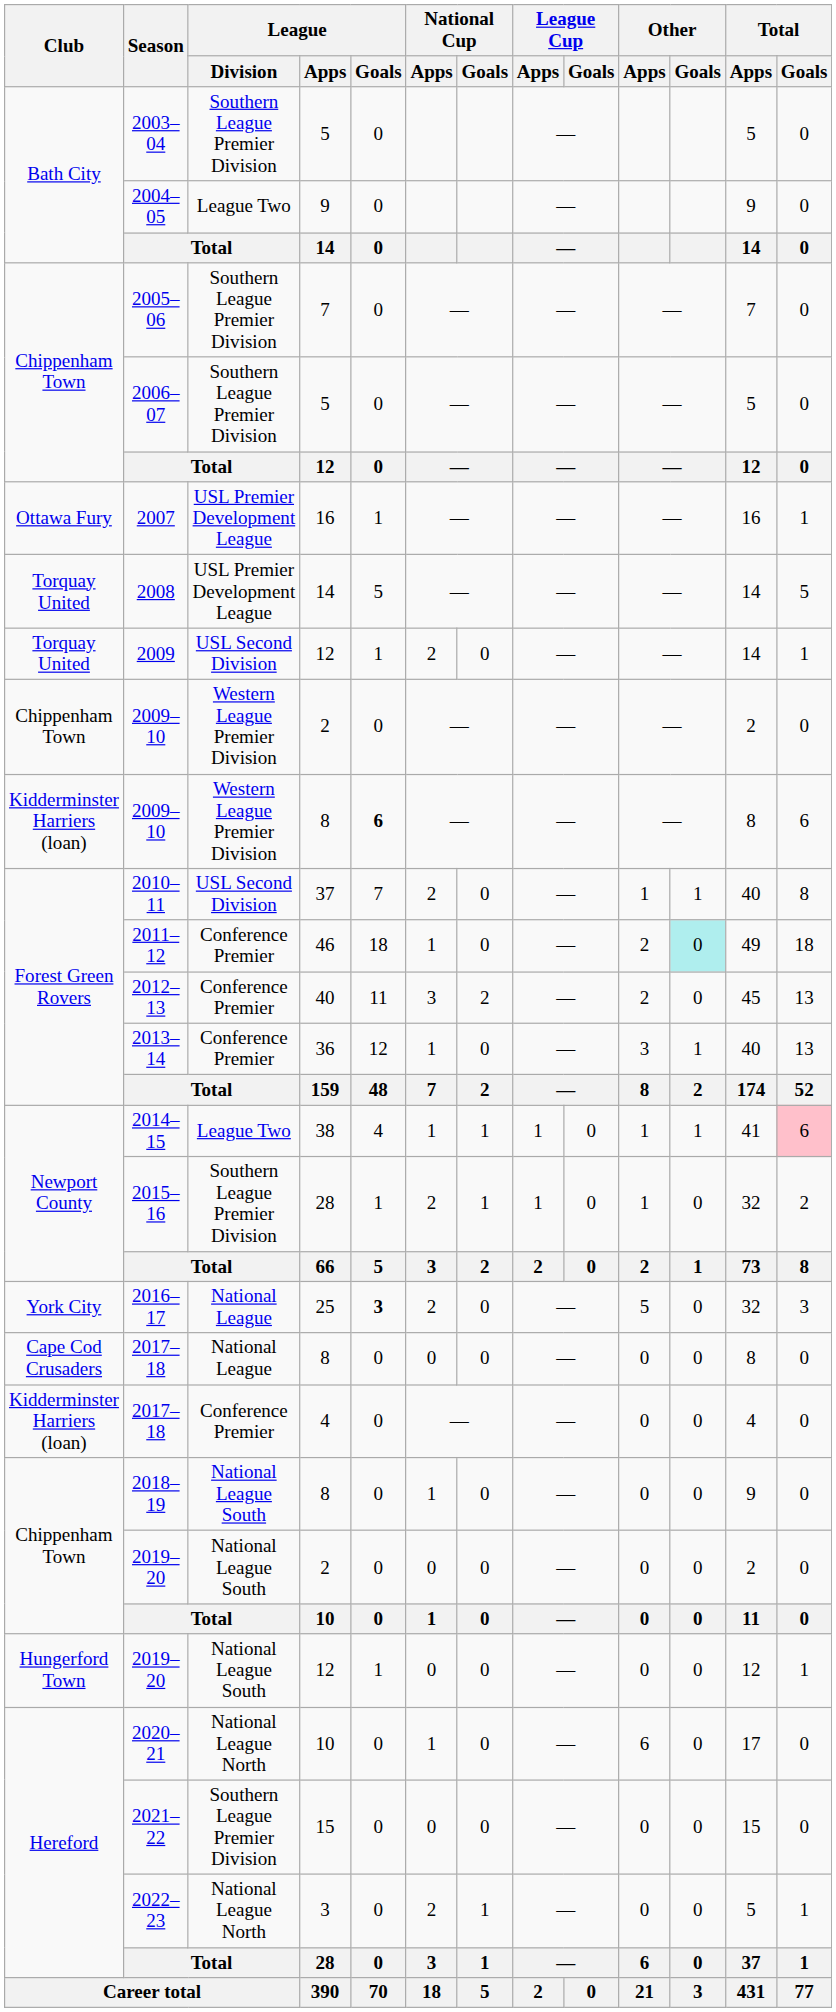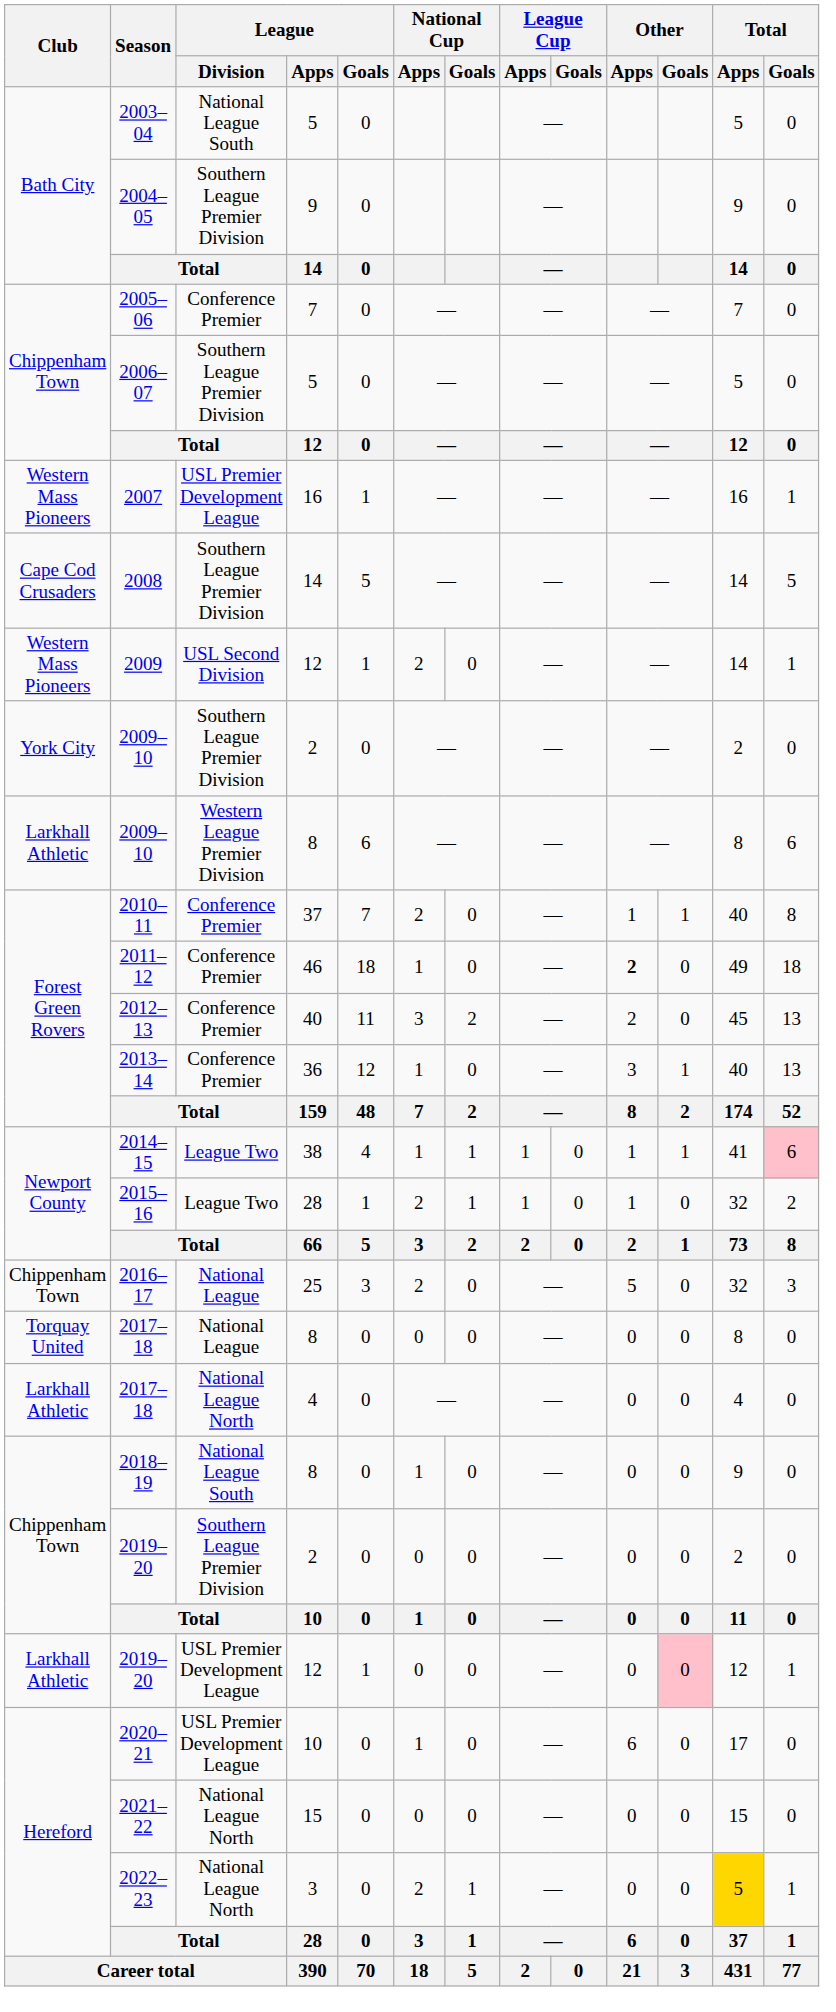 <table class=wikitable style="text-align: center">
 <tr>
 <th rowspan=2>Club</th>
 <th rowspan=2>Season</th>
 <th colspan=3>League</th>
 <th colspan=2>National Cup</th>
 <th colspan=2><a href='#'>League Cup</a></th>
 <th colspan=2>Other</th>
 <th colspan=2>Total</th>
 </tr>
 <tr>
 <th>Division</th>
 <th>Apps</th>
 <th>Goals</th>
 <th>Apps</th>
 <th>Goals</th>
 <th>Apps</th>
 <th>Goals</th>
 <th>Apps</th>
 <th>Goals</th>
 <th>Apps</th>
 <th>Goals</th>
 </tr>
 <tr>
 <td rowspan=3><a href='#'>Bath City</a></td>
 <td><a href='#'>2003–04</a></td>
-<td><a href='#'>Southern League</a> Premier Division</td>
+<td>National League South</td>
 <td>5</td>
 <td>0</td>
 <td></td>
 <td></td>
 <td colspan=2>—</td>
 <td></td>
 <td></td>
 <td>5</td>
 <td>0</td>
 </tr>
 <tr>
 <td><a href='#'>2004–05</a></td>
-<td>League Two</td>
+<td>Southern League Premier Division</td>
 <td>9</td>
 <td>0</td>
 <td></td>
 <td></td>
 <td colspan=2>—</td>
 <td></td>
 <td></td>
 <td>9</td>
 <td>0</td>
 </tr>
 <tr>
 <th colspan=2>Total</th>
 <th>14</th>
 <th>0</th>
 <th></th>
 <th></th>
 <th colspan=2>—</th>
 <th></th>
 <th></th>
 <th>14</th>
 <th>0</th>
 </tr>
 <tr>
 <td rowspan=3><a href='#'>Chippenham Town</a></td>
 <td><a href='#'>2005–06</a></td>
-<td>Southern League Premier Division</td>
+<td>Conference Premier</td>
 <td>7</td>
 <td>0</td>
 <td colspan=2>—</td>
 <td colspan=2>—</td>
 <td colspan=2>—</td>
 <td>7</td>
 <td>0</td>
 </tr>
 <tr>
 <td><a href='#'>2006–07</a></td>
 <td>Southern League Premier Division</td>
 <td>5</td>
 <td>0</td>
 <td colspan=2>—</td>
 <td colspan=2>—</td>
 <td colspan=2>—</td>
 <td>5</td>
 <td>0</td>
 </tr>
 <tr>
 <th colspan=2>Total</th>
 <th>12</th>
 <th>0</th>
 <th colspan=2>—</th>
 <th colspan=2>—</th>
 <th colspan=2>—</th>
 <th>12</th>
 <th>0</th>
 </tr>
 <tr>
-<td><a href='#'>Ottawa Fury</a></td>
+<td><a href='#'>Western Mass Pioneers</a></td>
 <td><a href='#'>2007</a></td>
 <td><a href='#'>USL Premier Development League</a></td>
 <td>16</td>
 <td>1</td>
 <td colspan=2>—</td>
 <td colspan=2>—</td>
 <td colspan=2>—</td>
 <td>16</td>
 <td>1</td>
 </tr>
 <tr>
-<td><a href='#'>Torquay United</a></td>
+<td><a href='#'>Cape Cod Crusaders</a></td>
 <td><a href='#'>2008</a></td>
-<td>USL Premier Development League</td>
+<td>Southern League Premier Division</td>
 <td>14</td>
 <td>5</td>
 <td colspan=2>—</td>
 <td colspan=2>—</td>
 <td colspan=2>—</td>
 <td>14</td>
 <td>5</td>
 </tr>
 <tr>
-<td><a href='#'>Torquay United</a></td>
+<td><a href='#'>Western Mass Pioneers</a></td>
 <td><a href='#'>2009</a></td>
 <td><a href='#'>USL Second Division</a></td>
 <td>12</td>
 <td>1</td>
 <td>2</td>
 <td>0</td>
 <td colspan=2>—</td>
 <td colspan=2>—</td>
 <td>14</td>
 <td>1</td>
 </tr>
 <tr>
-<td>Chippenham Town</td>
+<td><a href='#'>York City</a></td>
 <td><a href='#'>2009–10</a></td>
-<td><a href='#'>Western League</a> Premier Division</td>
+<td>Southern League Premier Division</td>
 <td>2</td>
 <td>0</td>
 <td colspan=2>—</td>
 <td colspan=2>—</td>
 <td colspan=2>—</td>
 <td>2</td>
 <td>0</td>
 </tr>
 <tr>
-<td><a href='#'>Kidderminster Harriers</a> (loan)</td>
+<td><a href='#'>Larkhall Athletic</a></td>
 <td><a href='#'>2009–10</a></td>
 <td><a href='#'>Western League</a> Premier Division</td>
 <td>8</td>
-<td><strong>6</strong></td>
+<td>6</td>
 <td colspan=2>—</td>
 <td colspan=2>—</td>
 <td colspan=2>—</td>
 <td>8</td>
 <td>6</td>
 </tr>
 <tr>
 <td rowspan=5><a href='#'>Forest Green Rovers</a></td>
 <td><a href='#'>2010–11</a></td>
-<td><a href='#'>USL Second Division</a></td>
+<td><a href='#'>Conference Premier</a></td>
 <td>37</td>
 <td>7</td>
 <td>2</td>
 <td>0</td>
 <td colspan=2>—</td>
 <td>1</td>
 <td>1</td>
 <td>40</td>
 <td>8</td>
 </tr>
 <tr>
 <td><a href='#'>2011–12</a></td>
 <td>Conference Premier</td>
 <td>46</td>
 <td>18</td>
 <td>1</td>
 <td>0</td>
 <td colspan=2>—</td>
-<td>2</td>
-<td style="background: paleturquoise;">0</td>
+<td><strong>2</strong></td>
+<td>0</td>
 <td>49</td>
 <td>18</td>
 </tr>
 <tr>
 <td><a href='#'>2012–13</a></td>
 <td>Conference Premier</td>
 <td>40</td>
 <td>11</td>
 <td>3</td>
 <td>2</td>
 <td colspan=2>—</td>
 <td>2</td>
 <td>0</td>
 <td>45</td>
 <td>13</td>
 </tr>
 <tr>
 <td><a href='#'>2013–14</a></td>
 <td>Conference Premier</td>
 <td>36</td>
 <td>12</td>
 <td>1</td>
 <td>0</td>
 <td colspan=2>—</td>
 <td>3</td>
 <td>1</td>
 <td>40</td>
 <td>13</td>
 </tr>
 <tr>
 <th colspan=2>Total</th>
 <th>159</th>
 <th>48</th>
 <th>7</th>
 <th>2</th>
 <th colspan=2>—</th>
 <th>8</th>
 <th>2</th>
 <th>174</th>
 <th>52</th>
 </tr>
 <tr>
 <td rowspan=3><a href='#'>Newport County</a></td>
 <td><a href='#'>2014–15</a></td>
 <td><a href='#'>League Two</a></td>
 <td>38</td>
 <td>4</td>
 <td>1</td>
 <td>1</td>
 <td>1</td>
 <td>0</td>
 <td>1</td>
 <td>1</td>
 <td>41</td>
 <td style="background: pink;">6</td>
 </tr>
 <tr>
 <td><a href='#'>2015–16</a></td>
-<td>Southern League Premier Division</td>
+<td>League Two</td>
 <td>28</td>
 <td>1</td>
 <td>2</td>
 <td>1</td>
 <td>1</td>
 <td>0</td>
 <td>1</td>
 <td>0</td>
 <td>32</td>
 <td>2</td>
 </tr>
 <tr>
 <th colspan=2>Total</th>
 <th>66</th>
 <th>5</th>
 <th>3</th>
 <th>2</th>
 <th>2</th>
 <th>0</th>
 <th>2</th>
 <th>1</th>
 <th>73</th>
 <th>8</th>
 </tr>
 <tr>
-<td><a href='#'>York City</a></td>
+<td>Chippenham Town</td>
 <td><a href='#'>2016–17</a></td>
 <td><a href='#'>National League</a></td>
 <td>25</td>
-<td><strong>3</strong></td>
+<td>3</td>
 <td>2</td>
 <td>0</td>
 <td colspan=2>—</td>
 <td>5</td>
 <td>0</td>
 <td>32</td>
 <td>3</td>
 </tr>
 <tr>
-<td><a href='#'>Cape Cod Crusaders</a></td>
+<td><a href='#'>Torquay United</a></td>
 <td><a href='#'>2017–18</a></td>
 <td>National League</td>
 <td>8</td>
 <td>0</td>
 <td>0</td>
 <td>0</td>
 <td colspan=2>—</td>
 <td>0</td>
 <td>0</td>
 <td>8</td>
 <td>0</td>
 </tr>
 <tr>
-<td><a href='#'>Kidderminster Harriers</a> (loan)</td>
+<td><a href='#'>Larkhall Athletic</a></td>
 <td><a href='#'>2017–18</a></td>
-<td>Conference Premier</td>
+<td><a href='#'>National League North</a></td>
 <td>4</td>
 <td>0</td>
 <td colspan=2>—</td>
 <td colspan=2>—</td>
 <td>0</td>
 <td>0</td>
 <td>4</td>
 <td>0</td>
 </tr>
 <tr>
 <td rowspan="3">Chippenham Town</td>
 <td><a href='#'>2018–19</a></td>
 <td><a href='#'>National League South</a></td>
 <td>8</td>
 <td>0</td>
 <td>1</td>
 <td>0</td>
 <td colspan="2">—</td>
 <td>0</td>
 <td>0</td>
 <td>9</td>
 <td>0</td>
 </tr>
 <tr>
 <td><a href='#'>2019–20</a></td>
-<td>National League South</td>
+<td><a href='#'>Southern League</a> Premier Division</td>
 <td>2</td>
 <td>0</td>
 <td>0</td>
 <td>0</td>
 <td colspan="2">—</td>
 <td>0</td>
 <td>0</td>
 <td>2</td>
 <td>0</td>
 </tr>
 <tr>
 <th colspan="2">Total</th>
 <th>10</th>
 <th>0</th>
 <th>1</th>
 <th>0</th>
 <th colspan="2">—</th>
 <th>0</th>
 <th>0</th>
 <th>11</th>
 <th>0</th>
 </tr>
 <tr>
-<td><a href='#'>Hungerford Town</a></td>
+<td><a href='#'>Larkhall Athletic</a></td>
 <td><a href='#'>2019–20</a></td>
-<td>National League South</td>
+<td>USL Premier Development League</td>
 <td>12</td>
 <td>1</td>
 <td>0</td>
 <td>0</td>
 <td colspan="2">—</td>
 <td>0</td>
-<td>0</td>
+<td style="background: pink;">0</td>
 <td>12</td>
 <td>1</td>
 </tr>
 <tr>
 <td rowspan="4"><a href='#'>Hereford</a></td>
 <td><a href='#'>2020–21</a></td>
-<td>National League North</td>
+<td>USL Premier Development League</td>
 <td>10</td>
 <td>0</td>
 <td>1</td>
 <td>0</td>
 <td colspan="2">—</td>
 <td>6</td>
 <td>0</td>
 <td>17</td>
 <td>0</td>
 </tr>
 <tr>
 <td><a href='#'>2021–22</a></td>
-<td>Southern League Premier Division</td>
+<td>National League North</td>
 <td>15</td>
 <td>0</td>
 <td>0</td>
 <td>0</td>
 <td colspan="2">—</td>
 <td>0</td>
 <td>0</td>
 <td>15</td>
 <td>0</td>
 </tr>
 <tr>
 <td><a href='#'>2022–23</a></td>
 <td>National League North</td>
 <td>3</td>
 <td>0</td>
 <td>2</td>
 <td>1</td>
 <td colspan="2">—</td>
 <td>0</td>
 <td>0</td>
-<td>5</td>
+<td style="background: gold;">5</td>
 <td>1</td>
 </tr>
 <tr>
 <th colspan="2">Total</th>
 <th>28</th>
 <th>0</th>
 <th>3</th>
 <th>1</th>
 <th colspan="2">—</th>
 <th>6</th>
 <th>0</th>
 <th>37</th>
 <th>1</th>
 </tr>
 <tr>
 <th colspan="3">Career total</th>
 <th>390</th>
 <th>70</th>
 <th>18</th>
 <th>5</th>
 <th>2</th>
 <th>0</th>
 <th>21</th>
 <th>3</th>
 <th>431</th>
 <th>77</th>
 </tr>
 </table>
